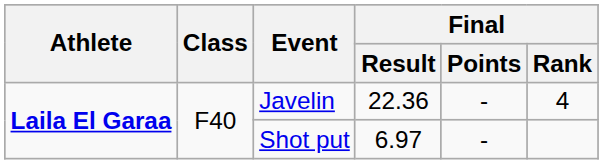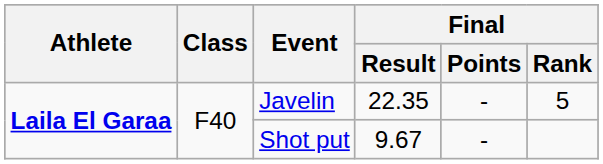 <table class=wikitable style="font-size:90%">
 <tr>
 <th rowspan="2">Athlete</th>
 <th rowspan="2">Class</th>
 <th rowspan="2">Event</th>
 <th colspan="3">Final</th>
 </tr>
 <tr>
 <th>Result</th>
 <th>Points</th>
 <th>Rank</th>
 </tr>
 <tr>
 <td rowspan="2"><strong><a href='#'>Laila El Garaa</a></strong></td>
 <td rowspan="2" style="text-align:center;">F40</td>
 <td><a href='#'>Javelin</a></td>
-<td style="text-align:center;">22.36</td>
+<td style="text-align:center;">22.35</td>
 <td style="text-align:center;">-</td>
-<td style="text-align:center;">4</td>
+<td style="text-align:center;">5</td>
 </tr>
 <tr>
 <td><a href='#'>Shot put</a></td>
-<td style="text-align:center;">6.97</td>
+<td style="text-align:center;">9.67</td>
 <td style="text-align:center;">-</td>
 <td style="text-align:center;"></td>
 </tr>
 </table>
